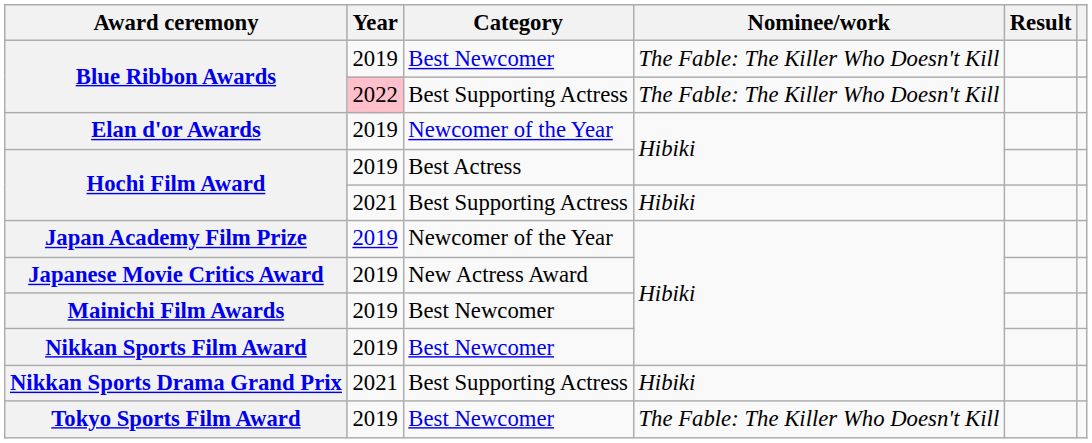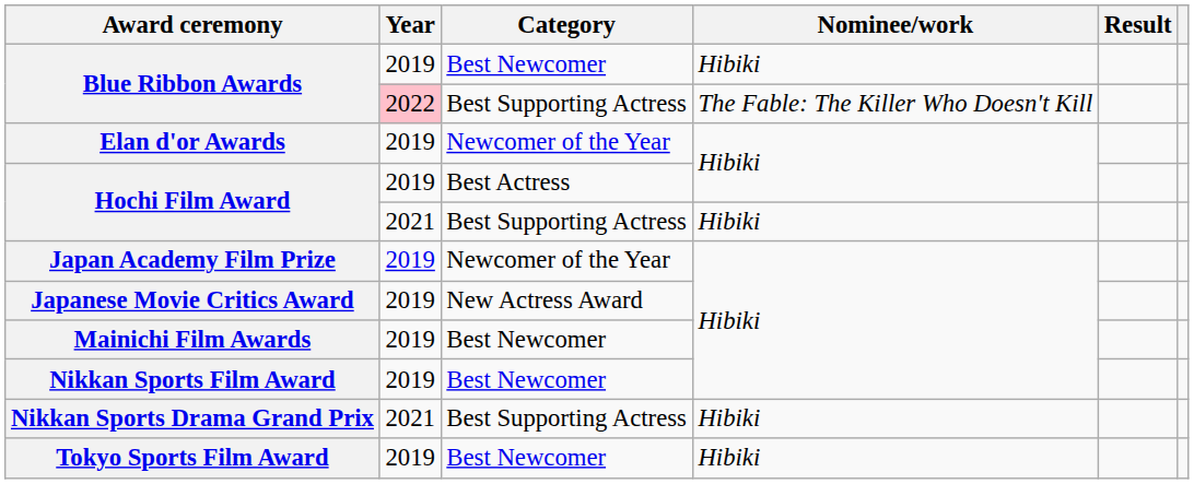 <table class="wikitable sortable plainrowheaders">
 <tr style="background:#ccc; text-align:center;">
 <th scope="col">Award ceremony</th>
 <th scope="col">Year</th>
 <th scope="col">Category</th>
 <th scope="col">Nominee/work</th>
 <th scope="col">Result</th>
 <th scope="col" class="unsortable"></th>
 </tr>
 <tr>
 <th scope="row" rowspan="2"><a href='#'>Blue Ribbon Awards</a></th>
 <td>2019</td>
 <td><a href='#'>Best Newcomer</a></td>
-<td><em>The Fable: The Killer Who Doesn't Kill</em></td>
+<td rowspan="1"><em>Hibiki</em></td>
 <td></td>
 <td></td>
 </tr>
 <tr>
 <td style="background: pink;">2022</td>
 <td>Best Supporting Actress</td>
 <td><em>The Fable: The Killer Who Doesn't Kill</em></td>
 <td></td>
 <td></td>
 </tr>
 <tr>
 <th scope="row"><a href='#'>Elan d'or Awards</a></th>
 <td>2019</td>
 <td><a href='#'>Newcomer of the Year</a></td>
 <td rowspan="2"><em>Hibiki</em></td>
 <td></td>
 <td></td>
 </tr>
 <tr>
 <th scope="row" rowspan="2"><a href='#'>Hochi Film Award</a></th>
 <td>2019</td>
 <td>Best Actress</td>
 <td></td>
 <td></td>
 </tr>
 <tr>
 <td>2021</td>
 <td>Best Supporting Actress</td>
 <td rowspan="1"><em>Hibiki</em></td>
 <td></td>
 <td></td>
 </tr>
 <tr>
 <th scope="row"><a href='#'>Japan Academy Film Prize</a></th>
 <td><a href='#'>2019</a></td>
 <td>Newcomer of the Year</td>
 <td rowspan="4"><em>Hibiki</em></td>
 <td></td>
 <td></td>
 </tr>
 <tr>
 <th scope="row"><a href='#'>Japanese Movie Critics Award</a></th>
 <td>2019</td>
 <td>New Actress Award</td>
 <td></td>
 <td></td>
 </tr>
 <tr>
 <th scope="row"><a href='#'>Mainichi Film Awards</a></th>
 <td>2019</td>
 <td>Best Newcomer</td>
 <td></td>
 <td></td>
 </tr>
 <tr>
 <th scope="row"><a href='#'>Nikkan Sports Film Award</a></th>
 <td>2019</td>
 <td><a href='#'>Best Newcomer</a></td>
 <td></td>
 <td></td>
 </tr>
 <tr>
 <th scope="row"><a href='#'>Nikkan Sports Drama Grand Prix</a></th>
 <td>2021</td>
 <td>Best Supporting Actress</td>
 <td><em>Hibiki</em></td>
 <td></td>
 <td></td>
 </tr>
 <tr>
 <th scope="row"><a href='#'>Tokyo Sports Film Award</a></th>
 <td>2019</td>
 <td><a href='#'>Best Newcomer</a></td>
-<td><em>The Fable: The Killer Who Doesn't Kill</em></td>
+<td><em>Hibiki</em></td>
 <td></td>
 <td></td>
 </tr>
 </table>
